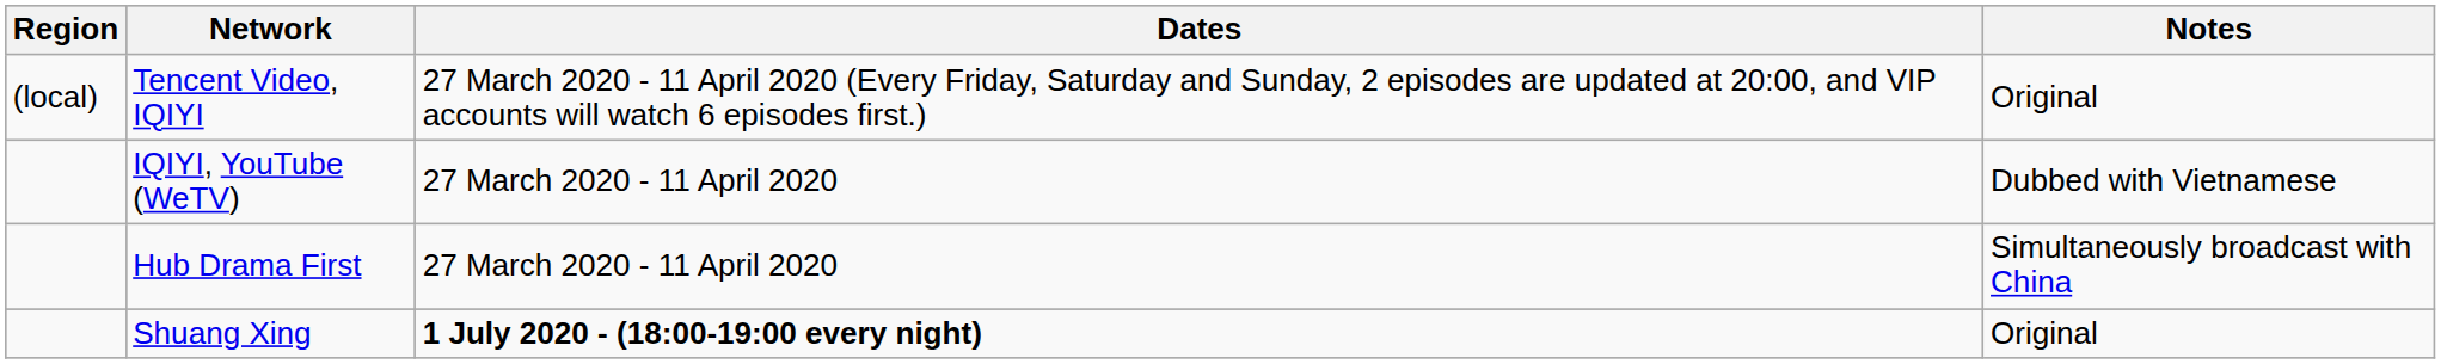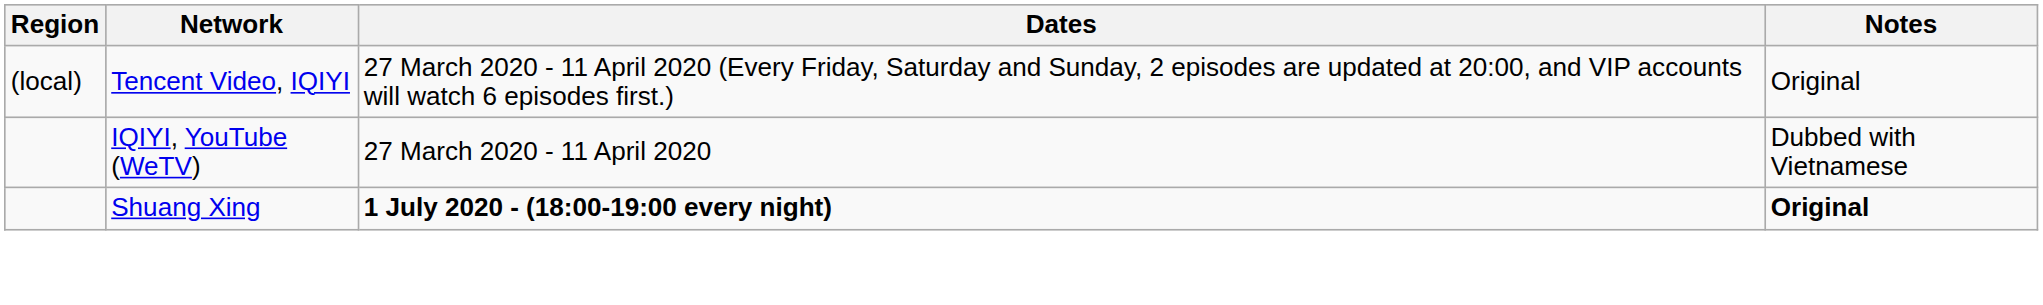 <table class="wikitable">
 <tr>
 <th>Region</th>
 <th>Network</th>
 <th>Dates</th>
 <th>Notes</th>
 </tr>
 <tr>
 <td> (local)</td>
 <td><a href='#'>Tencent Video</a>, <a href='#'>IQIYI</a></td>
 <td>27 March 2020 - 11 April 2020 (Every Friday, Saturday and Sunday, 2 episodes are updated at 20:00, and VIP accounts will watch 6 episodes first.)</td>
 <td>Original</td>
 </tr>
 <tr>
 <td></td>
 <td><a href='#'>IQIYI</a>, <a href='#'>YouTube</a> (<a href='#'>WeTV</a>)</td>
 <td>27 March 2020 - 11 April 2020</td>
 <td>Dubbed with Vietnamese</td>
 </tr>
 <tr>
 <td></td>
-<td><a href='#'>Hub Drama First</a></td>
-<td>27 March 2020 - 11 April 2020</td>
-<td>Simultaneously broadcast with <a href='#'>China</a></td>
-</tr>
-<tr>
-<td></td>
 <td><a href='#'>Shuang Xing</a></td>
 <td><strong>1 July 2020 - (18:00-19:00 every night)</strong></td>
-<td>Original</td>
+<td><strong>Original</strong></td>
 </tr>
 </table>
